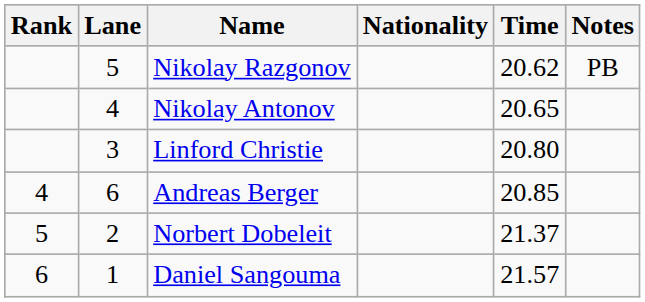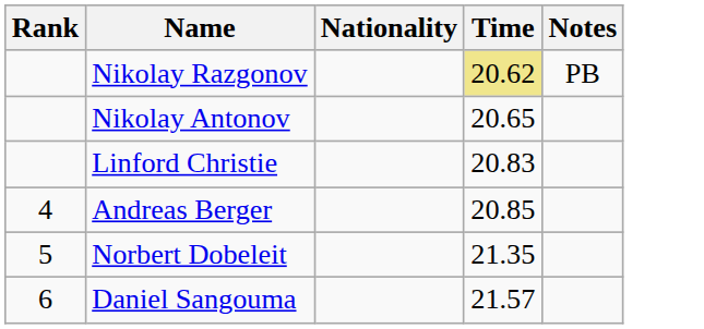 <table class="wikitable sortable" style="text-align:center">
 <tr>
 <th>Rank</th>
-<th>Lane</th>
 <th>Name</th>
 <th>Nationality</th>
 <th>Time</th>
 <th>Notes</th>
 </tr>
 <tr>
 <td></td>
-<td>5</td>
 <td align="left"><a href='#'>Nikolay Razgonov</a></td>
 <td align=left></td>
-<td>20.62</td>
+<td style="background: khaki;">20.62</td>
 <td>PB</td>
 </tr>
 <tr>
 <td></td>
-<td>4</td>
 <td align="left"><a href='#'>Nikolay Antonov</a></td>
 <td align=left></td>
 <td>20.65</td>
 <td></td>
 </tr>
 <tr>
 <td></td>
-<td>3</td>
 <td align="left"><a href='#'>Linford Christie</a></td>
 <td align=left></td>
-<td>20.80</td>
+<td>20.83</td>
 <td></td>
 </tr>
 <tr>
 <td>4</td>
-<td>6</td>
 <td align="left"><a href='#'>Andreas Berger</a></td>
 <td align=left></td>
 <td>20.85</td>
 <td></td>
 </tr>
 <tr>
 <td>5</td>
-<td>2</td>
 <td align="left"><a href='#'>Norbert Dobeleit</a></td>
 <td align=left></td>
-<td>21.37</td>
+<td>21.35</td>
 <td></td>
 </tr>
 <tr>
 <td>6</td>
-<td>1</td>
 <td align="left"><a href='#'>Daniel Sangouma</a></td>
 <td align=left></td>
 <td>21.57</td>
 <td></td>
 </tr>
 </table>
